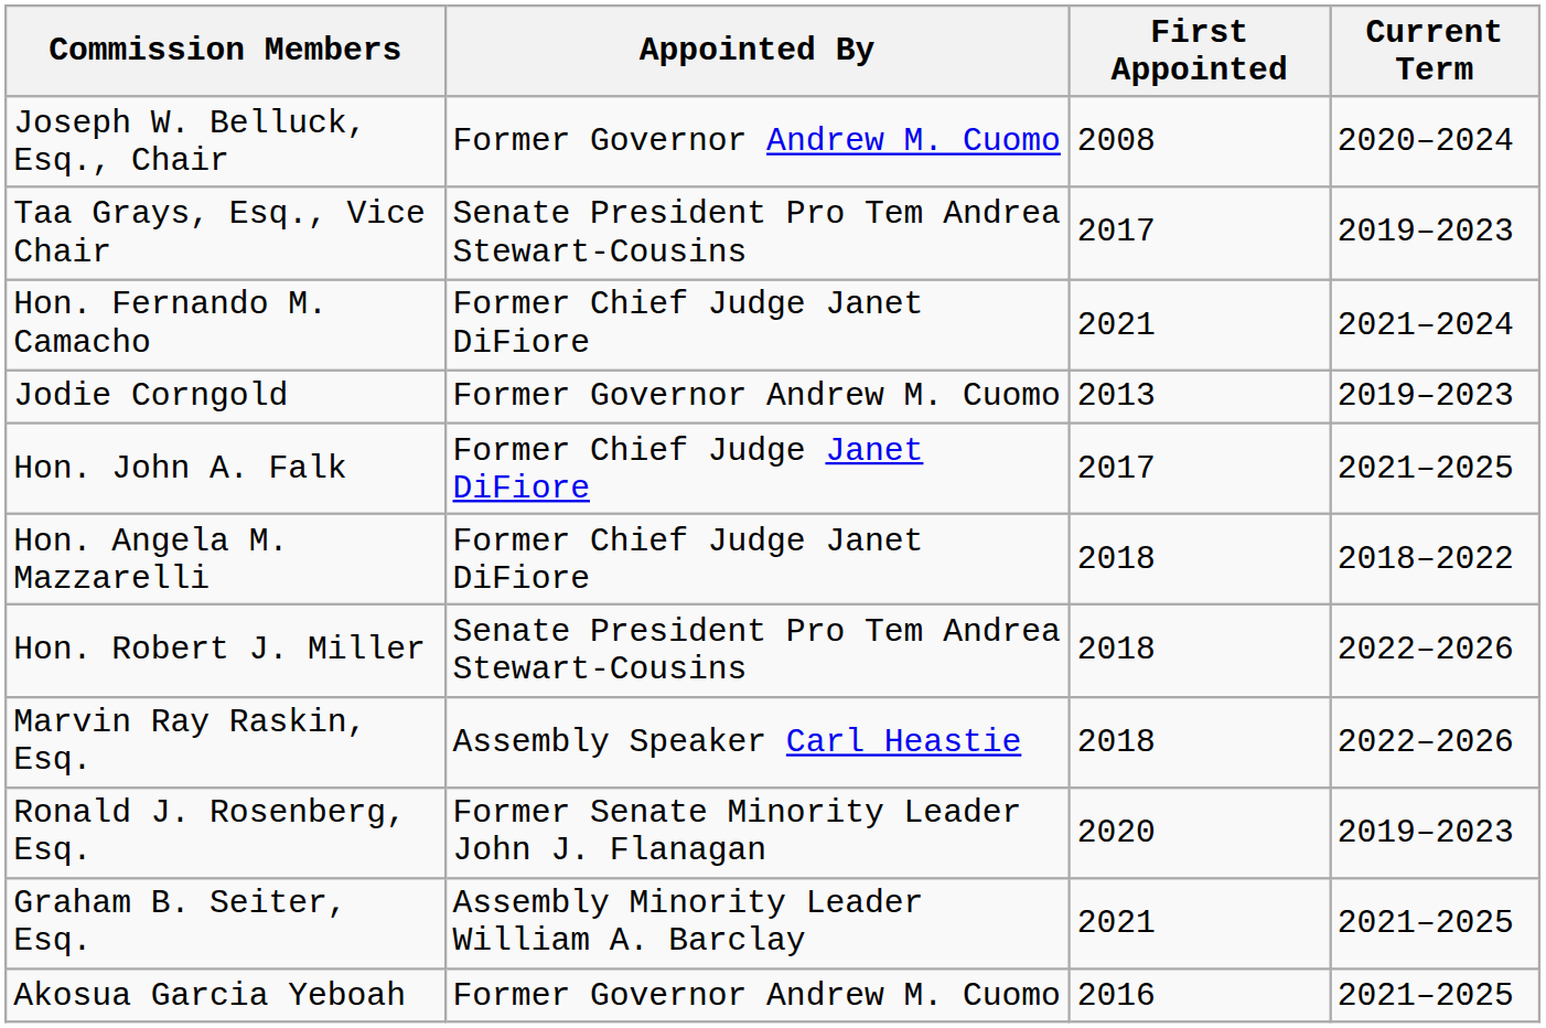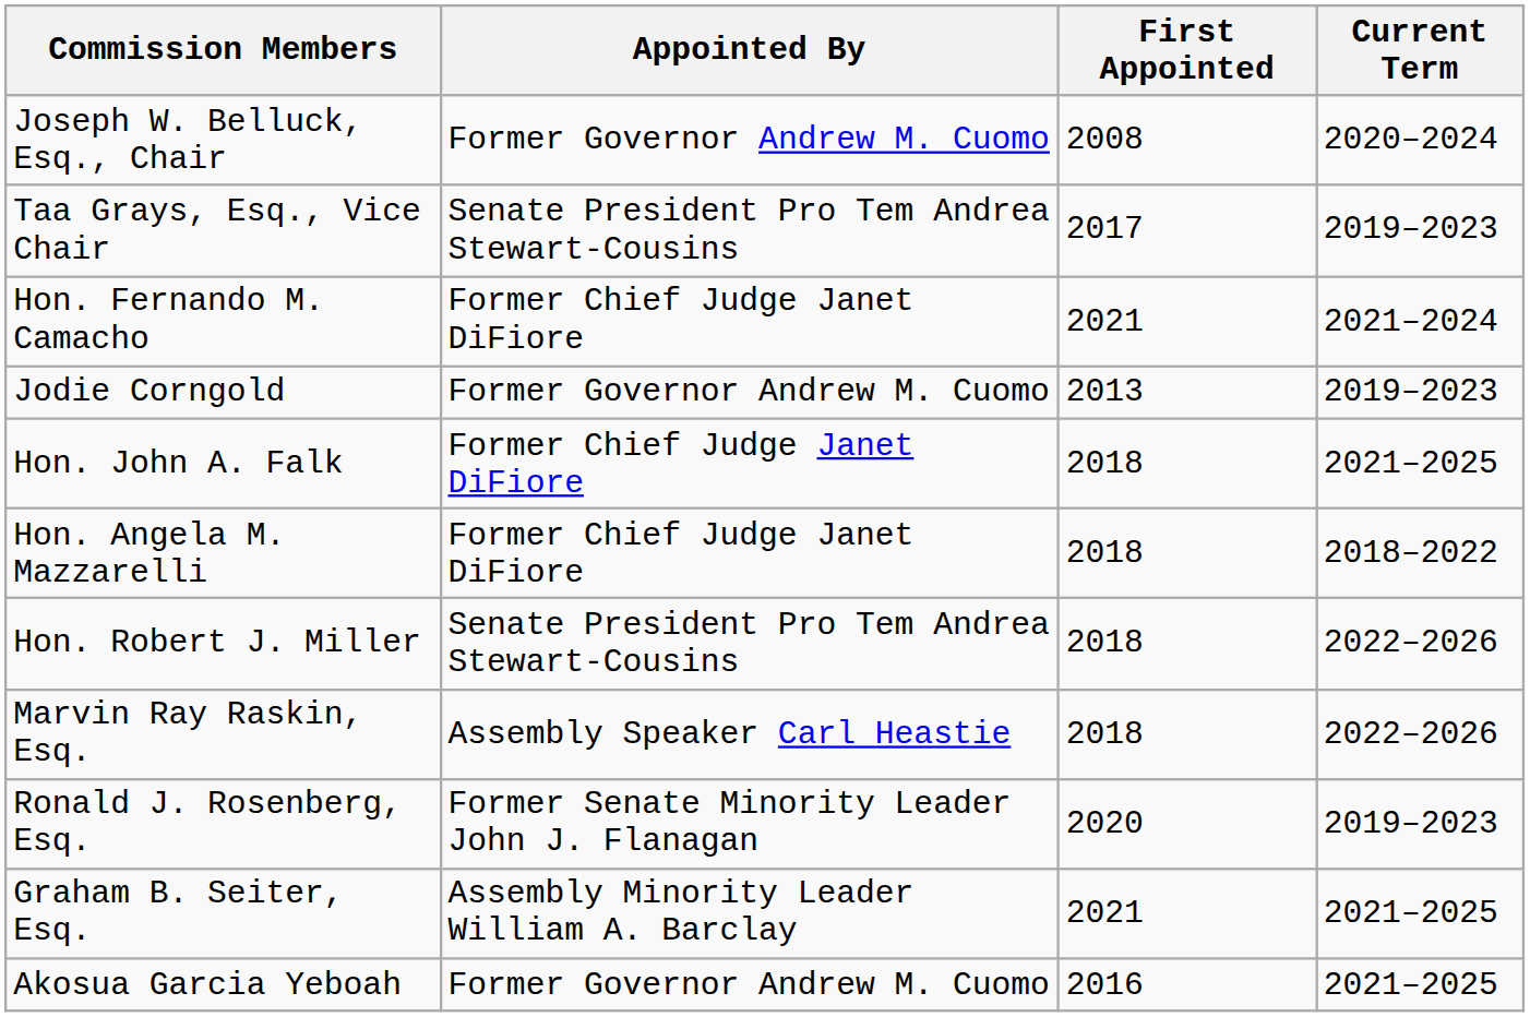 <table class="wikitable">
 <tr>
 <th>Commission Members</th>
 <th>Appointed By</th>
 <th>First Appointed</th>
 <th>Current Term</th>
 </tr>
 <tr>
 <td>Joseph W. Belluck, Esq., Chair</td>
 <td>Former Governor <a href='#'>Andrew M. Cuomo</a></td>
 <td>2008</td>
 <td>2020–2024</td>
 </tr>
 <tr>
 <td>Taa Grays, Esq., Vice Chair</td>
 <td>Senate President Pro Tem Andrea Stewart-Cousins</td>
 <td>2017</td>
 <td>2019–2023</td>
 </tr>
 <tr>
 <td>Hon. Fernando M. Camacho</td>
 <td>Former Chief Judge Janet DiFiore</td>
 <td>2021</td>
 <td>2021–2024</td>
 </tr>
 <tr>
 <td>Jodie Corngold</td>
 <td>Former Governor Andrew M. Cuomo</td>
 <td>2013</td>
 <td>2019–2023</td>
 </tr>
 <tr>
 <td>Hon. John A. Falk</td>
 <td>Former Chief Judge <a href='#'>Janet DiFiore</a></td>
-<td>2017</td>
+<td>2018</td>
 <td>2021–2025</td>
 </tr>
 <tr>
 <td>Hon. Angela M. Mazzarelli</td>
 <td>Former Chief Judge Janet DiFiore</td>
 <td>2018</td>
 <td>2018–2022</td>
 </tr>
 <tr>
 <td>Hon. Robert J. Miller</td>
 <td>Senate President Pro Tem Andrea Stewart-Cousins</td>
 <td>2018</td>
 <td>2022–2026</td>
 </tr>
 <tr>
 <td>Marvin Ray Raskin, Esq.</td>
 <td>Assembly Speaker <a href='#'>Carl Heastie</a></td>
 <td>2018</td>
 <td>2022–2026</td>
 </tr>
 <tr>
 <td>Ronald J. Rosenberg, Esq.</td>
 <td>Former Senate Minority Leader John J. Flanagan</td>
 <td>2020</td>
 <td>2019–2023</td>
 </tr>
 <tr>
 <td>Graham B. Seiter, Esq.</td>
 <td>Assembly Minority Leader William A. Barclay</td>
 <td>2021</td>
 <td>2021–2025</td>
 </tr>
 <tr>
 <td>Akosua Garcia Yeboah</td>
 <td>Former Governor Andrew M. Cuomo</td>
 <td>2016</td>
 <td>2021–2025</td>
 </tr>
 </table>
